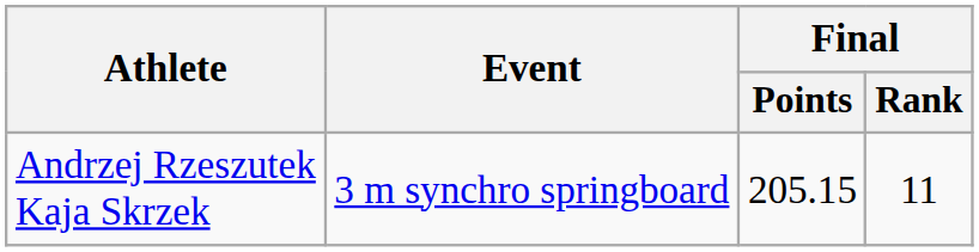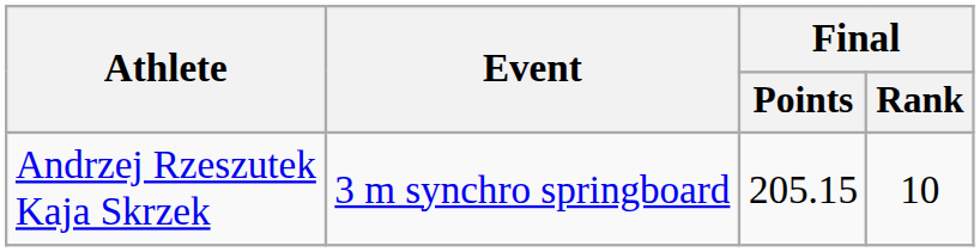 <table class="wikitable" style="text-align:center; font-size:90%;">
 <tr>
 <th rowspan=2>Athlete</th>
 <th rowspan=2>Event</th>
 <th colspan=2>Final</th>
 </tr>
 <tr style="font-size:95%">
 <th>Points</th>
 <th>Rank</th>
 </tr>
 <tr>
 <td align=left><a href='#'>Andrzej Rzeszutek</a><br> <a href='#'>Kaja Skrzek</a></td>
 <td align=left><a href='#'>3 m synchro springboard</a></td>
 <td>205.15</td>
-<td>11</td>
+<td>10</td>
 </tr>
 </table>
